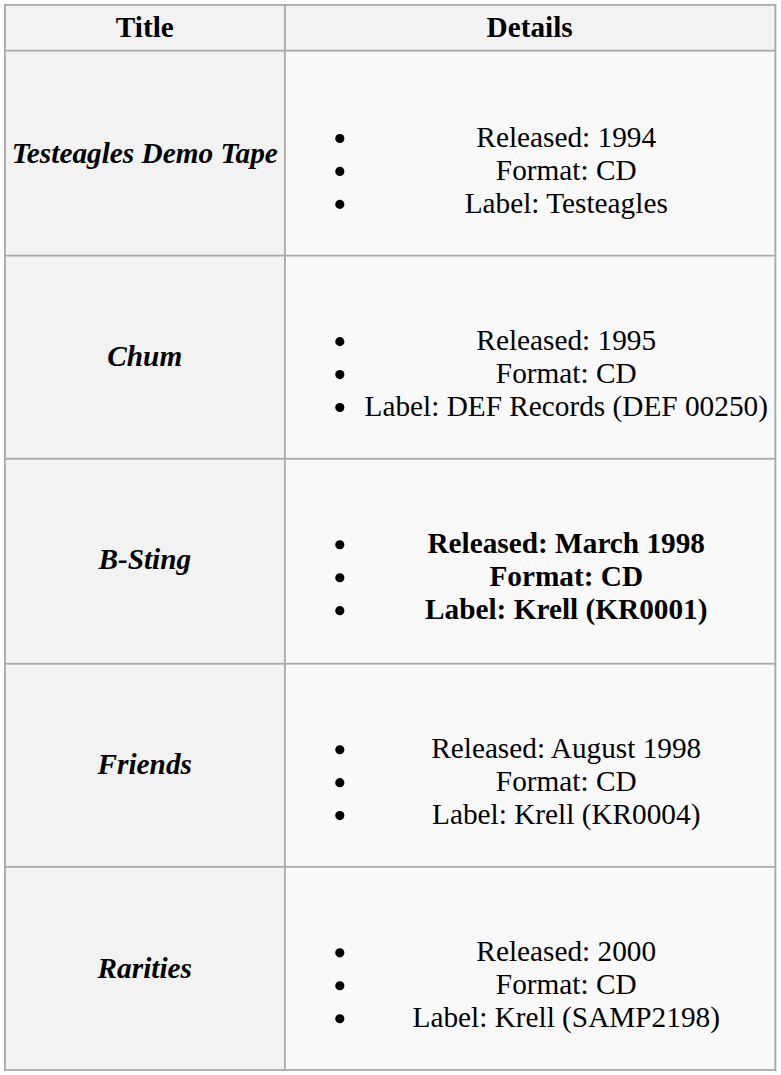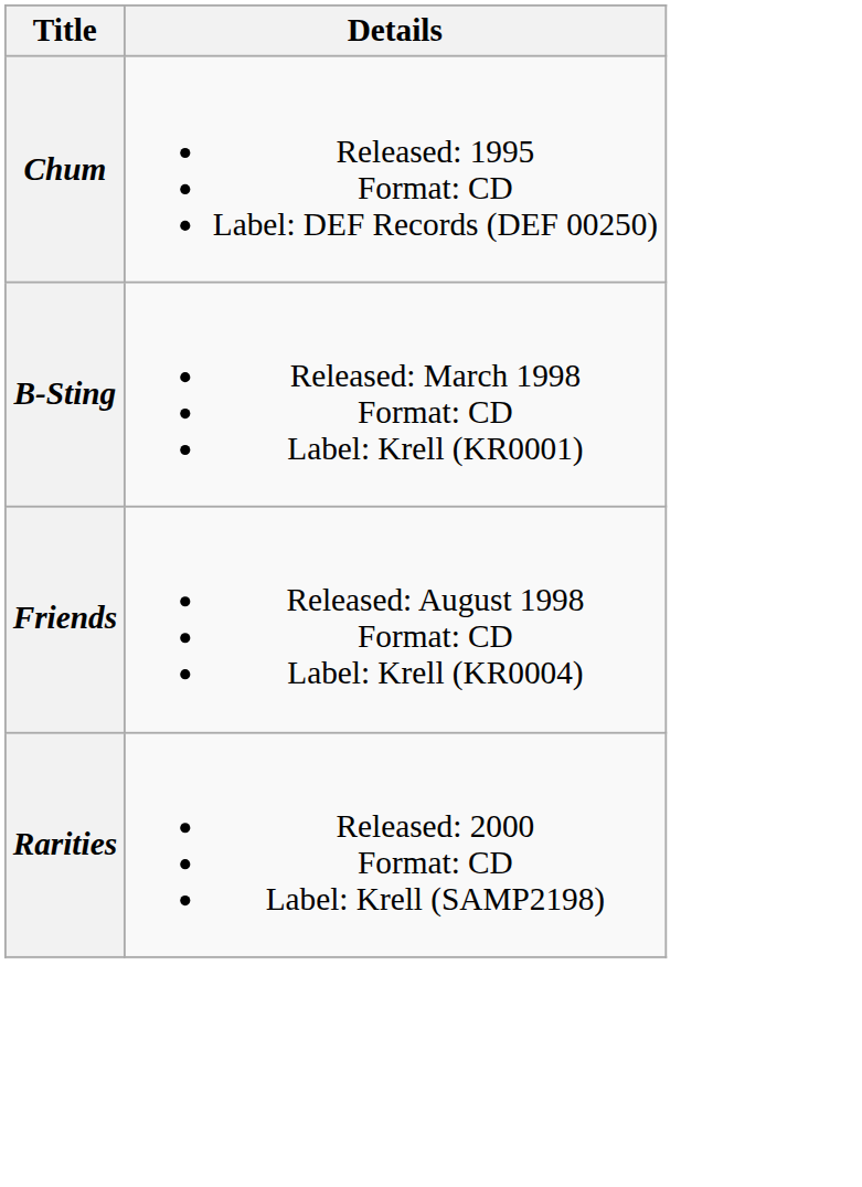 <table class="wikitable plainrowheaders" style="text-align:center;" border="1">
 <tr>
 <th>Title</th>
 <th>Details</th>
-</tr>
-<tr>
-<th scope="row"><em>Testeagles Demo Tape</em></th>
-<td><br><ul><li>Released: 1994</li><li>Format: CD</li><li>Label: Testeagles</li></ul></td>
 </tr>
 <tr>
 <th scope="row"><em>Chum</em></th>
 <td><br><ul><li>Released: 1995</li><li>Format: CD</li><li>Label: DEF Records (DEF 00250)</li></ul></td>
 </tr>
 <tr>
 <th scope="row"><em>B-Sting</em></th>
-<td><strong><br><ul><li>Released: March 1998</li><li>Format: CD</li><li>Label: Krell (KR0001)</li></ul></strong></td>
+<td><br><ul><li>Released: March 1998</li><li>Format: CD</li><li>Label: Krell (KR0001)</li></ul></td>
 </tr>
 <tr>
 <th scope="row"><em>Friends</em></th>
 <td><br><ul><li>Released: August 1998</li><li>Format: CD</li><li>Label: Krell (KR0004)</li></ul></td>
 </tr>
 <tr>
 <th scope="row"><em>Rarities</em></th>
 <td><br><ul><li>Released: 2000</li><li>Format: CD</li><li>Label: Krell (SAMP2198)</li></ul></td>
 </tr>
 </table>
